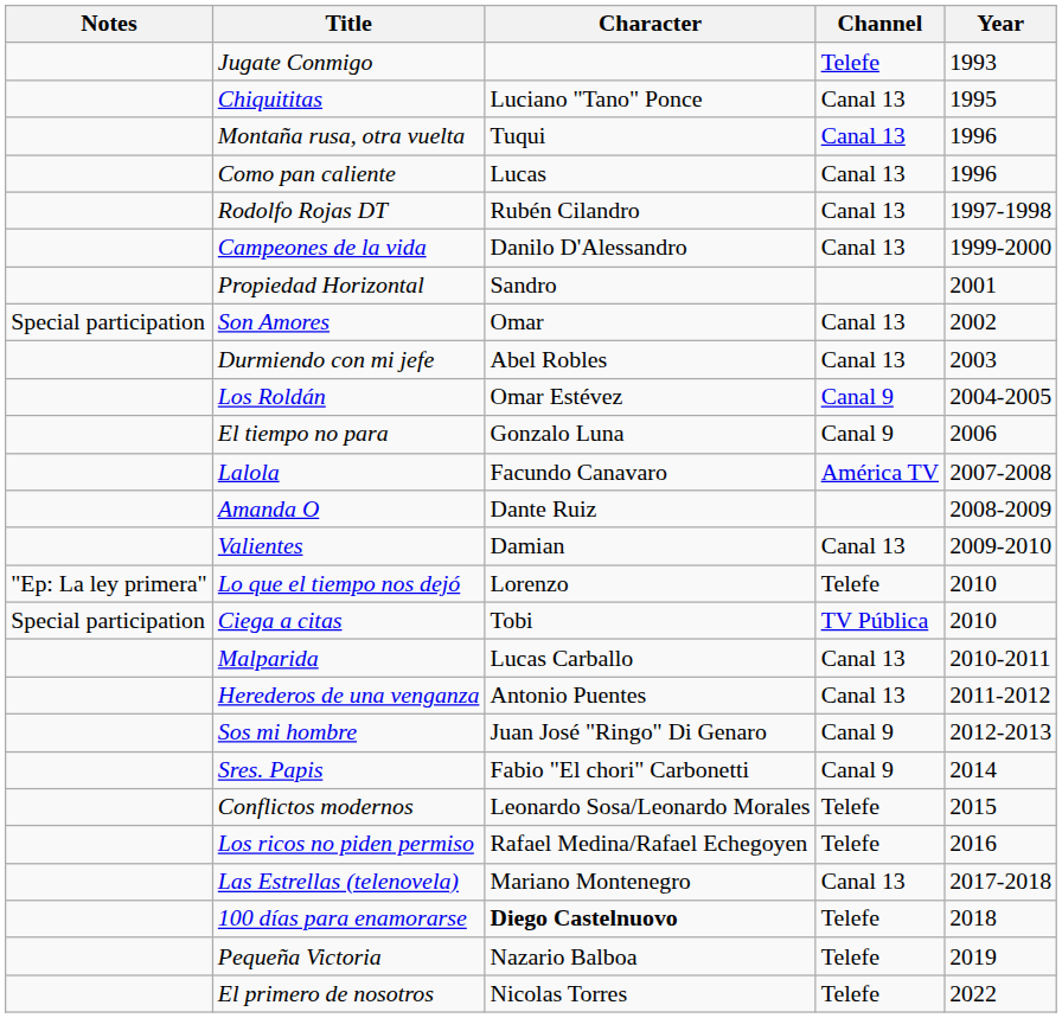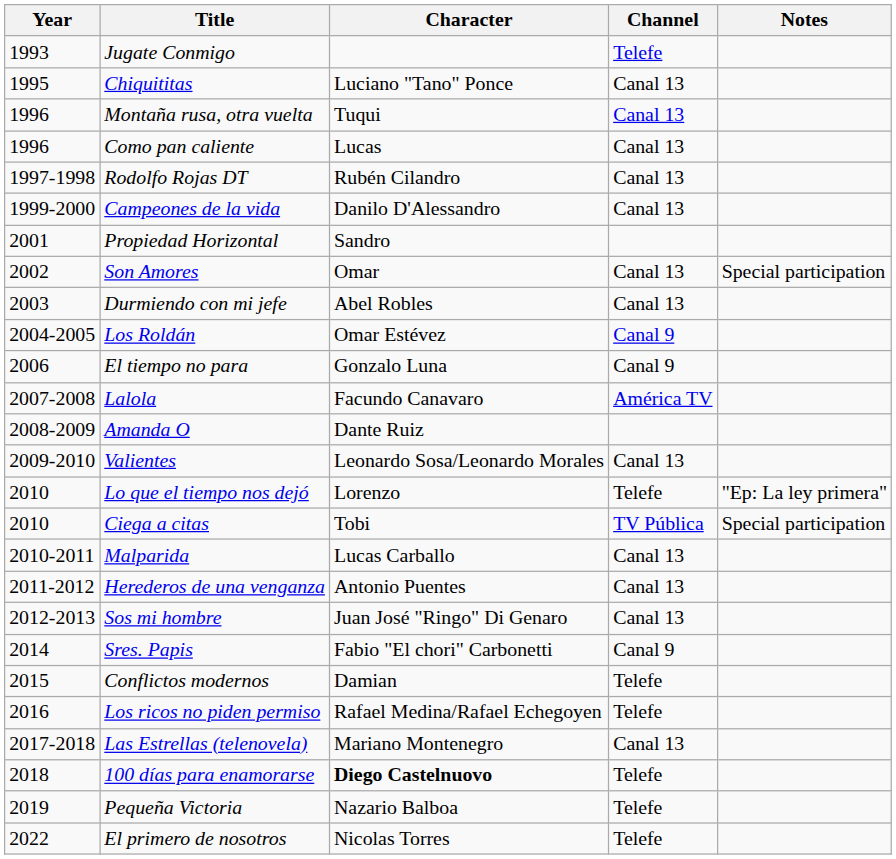 <table class="wikitable">
 <tr>
-<th>Notes</th>
+<th>Year</th>
 <th>Title</th>
 <th>Character</th>
 <th>Channel</th>
-<th>Year</th>
+<th>Notes</th>
 </tr>
 <tr>
-<td></td>
+<td>1993</td>
 <td><em>Jugate Conmigo</em></td>
 <td></td>
 <td><a href='#'>Telefe</a></td>
-<td>1993</td>
+<td></td>
 </tr>
 <tr>
-<td></td>
+<td>1995</td>
 <td><em><a href='#'>Chiquititas</a></em></td>
 <td>Luciano "Tano" Ponce</td>
 <td>Canal 13</td>
-<td>1995</td>
+<td></td>
 </tr>
 <tr>
-<td></td>
+<td>1996</td>
 <td><em>Montaña rusa, otra vuelta</em></td>
 <td>Tuqui</td>
 <td><a href='#'>Canal 13</a></td>
-<td>1996</td>
+<td></td>
 </tr>
 <tr>
-<td></td>
+<td>1996</td>
 <td><em>Como pan caliente</em></td>
 <td>Lucas</td>
 <td>Canal 13</td>
-<td>1996</td>
+<td></td>
 </tr>
 <tr>
-<td></td>
+<td>1997-1998</td>
 <td><em>Rodolfo Rojas DT</em></td>
 <td>Rubén Cilandro</td>
 <td>Canal 13</td>
-<td>1997-1998</td>
+<td></td>
 </tr>
 <tr>
-<td></td>
+<td>1999-2000</td>
 <td><em><a href='#'>Campeones de la vida</a></em></td>
 <td>Danilo D'Alessandro</td>
 <td>Canal 13</td>
-<td>1999-2000</td>
+<td></td>
 </tr>
 <tr>
-<td></td>
+<td>2001</td>
 <td><em>Propiedad Horizontal</em></td>
 <td>Sandro</td>
 <td></td>
-<td>2001</td>
+<td></td>
 </tr>
 <tr>
-<td>Special participation</td>
+<td>2002</td>
 <td><em><a href='#'>Son Amores</a></em></td>
 <td>Omar</td>
 <td>Canal 13</td>
-<td>2002</td>
+<td>Special participation</td>
 </tr>
 <tr>
-<td></td>
+<td>2003</td>
 <td><em>Durmiendo con mi jefe</em></td>
 <td>Abel Robles</td>
 <td>Canal 13</td>
-<td>2003</td>
+<td></td>
 </tr>
 <tr>
-<td></td>
+<td>2004-2005</td>
 <td><em><a href='#'>Los Roldán</a></em></td>
 <td>Omar Estévez</td>
 <td><a href='#'>Canal 9</a></td>
-<td>2004-2005</td>
+<td></td>
 </tr>
 <tr>
-<td></td>
+<td>2006</td>
 <td><em>El tiempo no para</em></td>
 <td>Gonzalo Luna</td>
 <td>Canal 9</td>
-<td>2006</td>
+<td></td>
 </tr>
 <tr>
-<td></td>
+<td>2007-2008</td>
 <td><em><a href='#'>Lalola</a></em></td>
 <td>Facundo Canavaro</td>
 <td><a href='#'>América TV</a></td>
-<td>2007-2008</td>
+<td></td>
 </tr>
 <tr>
-<td></td>
+<td>2008-2009</td>
 <td><em><a href='#'>Amanda O</a></em></td>
 <td>Dante Ruiz</td>
 <td></td>
-<td>2008-2009</td>
+<td></td>
 </tr>
 <tr>
+<td>2009-2010</td>
+<td><em><a href='#'>Valientes</a></em></td>
+<td>Leonardo Sosa/Leonardo Morales</td>
+<td>Canal 13</td>
 <td></td>
-<td><em><a href='#'>Valientes</a></em></td>
-<td>Damian</td>
-<td>Canal 13</td>
-<td>2009-2010</td>
 </tr>
 <tr>
-<td>"Ep: La ley primera"</td>
+<td>2010</td>
 <td><em><a href='#'>Lo que el tiempo nos dejó</a></em></td>
 <td>Lorenzo</td>
 <td>Telefe</td>
-<td>2010</td>
+<td>"Ep: La ley primera"</td>
 </tr>
 <tr>
-<td>Special participation</td>
+<td>2010</td>
 <td><em><a href='#'>Ciega a citas</a></em></td>
 <td>Tobi</td>
 <td><a href='#'>TV Pública</a></td>
-<td>2010</td>
+<td>Special participation</td>
 </tr>
 <tr>
-<td></td>
+<td>2010-2011</td>
 <td><em><a href='#'>Malparida</a></em></td>
 <td>Lucas Carballo</td>
 <td>Canal 13</td>
-<td>2010-2011</td>
+<td></td>
 </tr>
 <tr>
-<td></td>
+<td>2011-2012</td>
 <td><em><a href='#'>Herederos de una venganza</a></em></td>
 <td>Antonio Puentes</td>
 <td>Canal 13</td>
-<td>2011-2012</td>
+<td></td>
 </tr>
 <tr>
-<td></td>
+<td>2012-2013</td>
 <td><em><a href='#'>Sos mi hombre</a></em></td>
 <td>Juan José "Ringo" Di Genaro</td>
-<td>Canal 9</td>
-<td>2012-2013</td>
+<td>Canal 13</td>
+<td></td>
 </tr>
 <tr>
-<td></td>
+<td>2014</td>
 <td><em><a href='#'>Sres. Papis</a></em></td>
 <td>Fabio "El chori" Carbonetti</td>
 <td>Canal 9</td>
-<td>2014</td>
+<td></td>
 </tr>
 <tr>
+<td>2015</td>
+<td><em>Conflictos modernos</em></td>
+<td>Damian</td>
+<td>Telefe</td>
 <td></td>
-<td><em>Conflictos modernos</em></td>
-<td>Leonardo Sosa/Leonardo Morales</td>
-<td>Telefe</td>
-<td>2015</td>
 </tr>
 <tr>
-<td></td>
+<td>2016</td>
 <td><em><a href='#'>Los ricos no piden permiso</a></em></td>
 <td>Rafael Medina/Rafael Echegoyen</td>
 <td>Telefe</td>
-<td>2016</td>
+<td></td>
 </tr>
 <tr>
-<td></td>
+<td>2017-2018</td>
 <td><em><a href='#'>Las Estrellas (telenovela)</a></em></td>
 <td>Mariano Montenegro</td>
 <td>Canal 13</td>
-<td>2017-2018</td>
+<td></td>
 </tr>
 <tr>
-<td></td>
+<td>2018</td>
 <td><em><a href='#'>100 días para enamorarse</a></em></td>
 <td><strong>Diego Castelnuovo</strong></td>
 <td>Telefe</td>
-<td>2018</td>
+<td></td>
 </tr>
 <tr>
-<td></td>
+<td>2019</td>
 <td><em>Pequeña Victoria</em></td>
 <td>Nazario Balboa</td>
 <td>Telefe</td>
-<td>2019</td>
+<td></td>
 </tr>
 <tr>
-<td></td>
+<td>2022</td>
 <td><em>El primero de nosotros</em></td>
 <td>Nicolas Torres</td>
 <td>Telefe</td>
-<td>2022</td>
+<td></td>
 </tr>
 </table>
